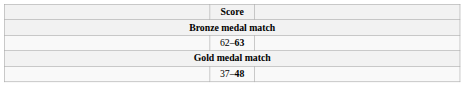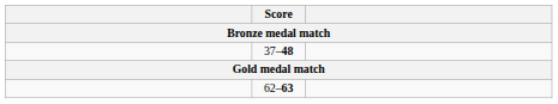 <table class="wikitable" style="text-align: left; ">
 <tr>
 <th align="right" width="330"></th>
 <th width="65">Score</th>
 <th align="left" width="330"></th>
 </tr>
 <tr>
 <th colspan=3>Bronze medal match</th>
 </tr>
 <tr>
 <td></td>
-<td align="center">62–<strong>63</strong></td>
+<td align="center">37–<strong>48</strong></td>
 <td><strong></strong></td>
 </tr>
 <tr>
 <th colspan=3>Gold medal match</th>
 </tr>
 <tr>
 <td></td>
-<td align="center">37–<strong>48</strong></td>
+<td align="center">62–<strong>63</strong></td>
 <td><strong></strong></td>
 </tr>
 </table>
